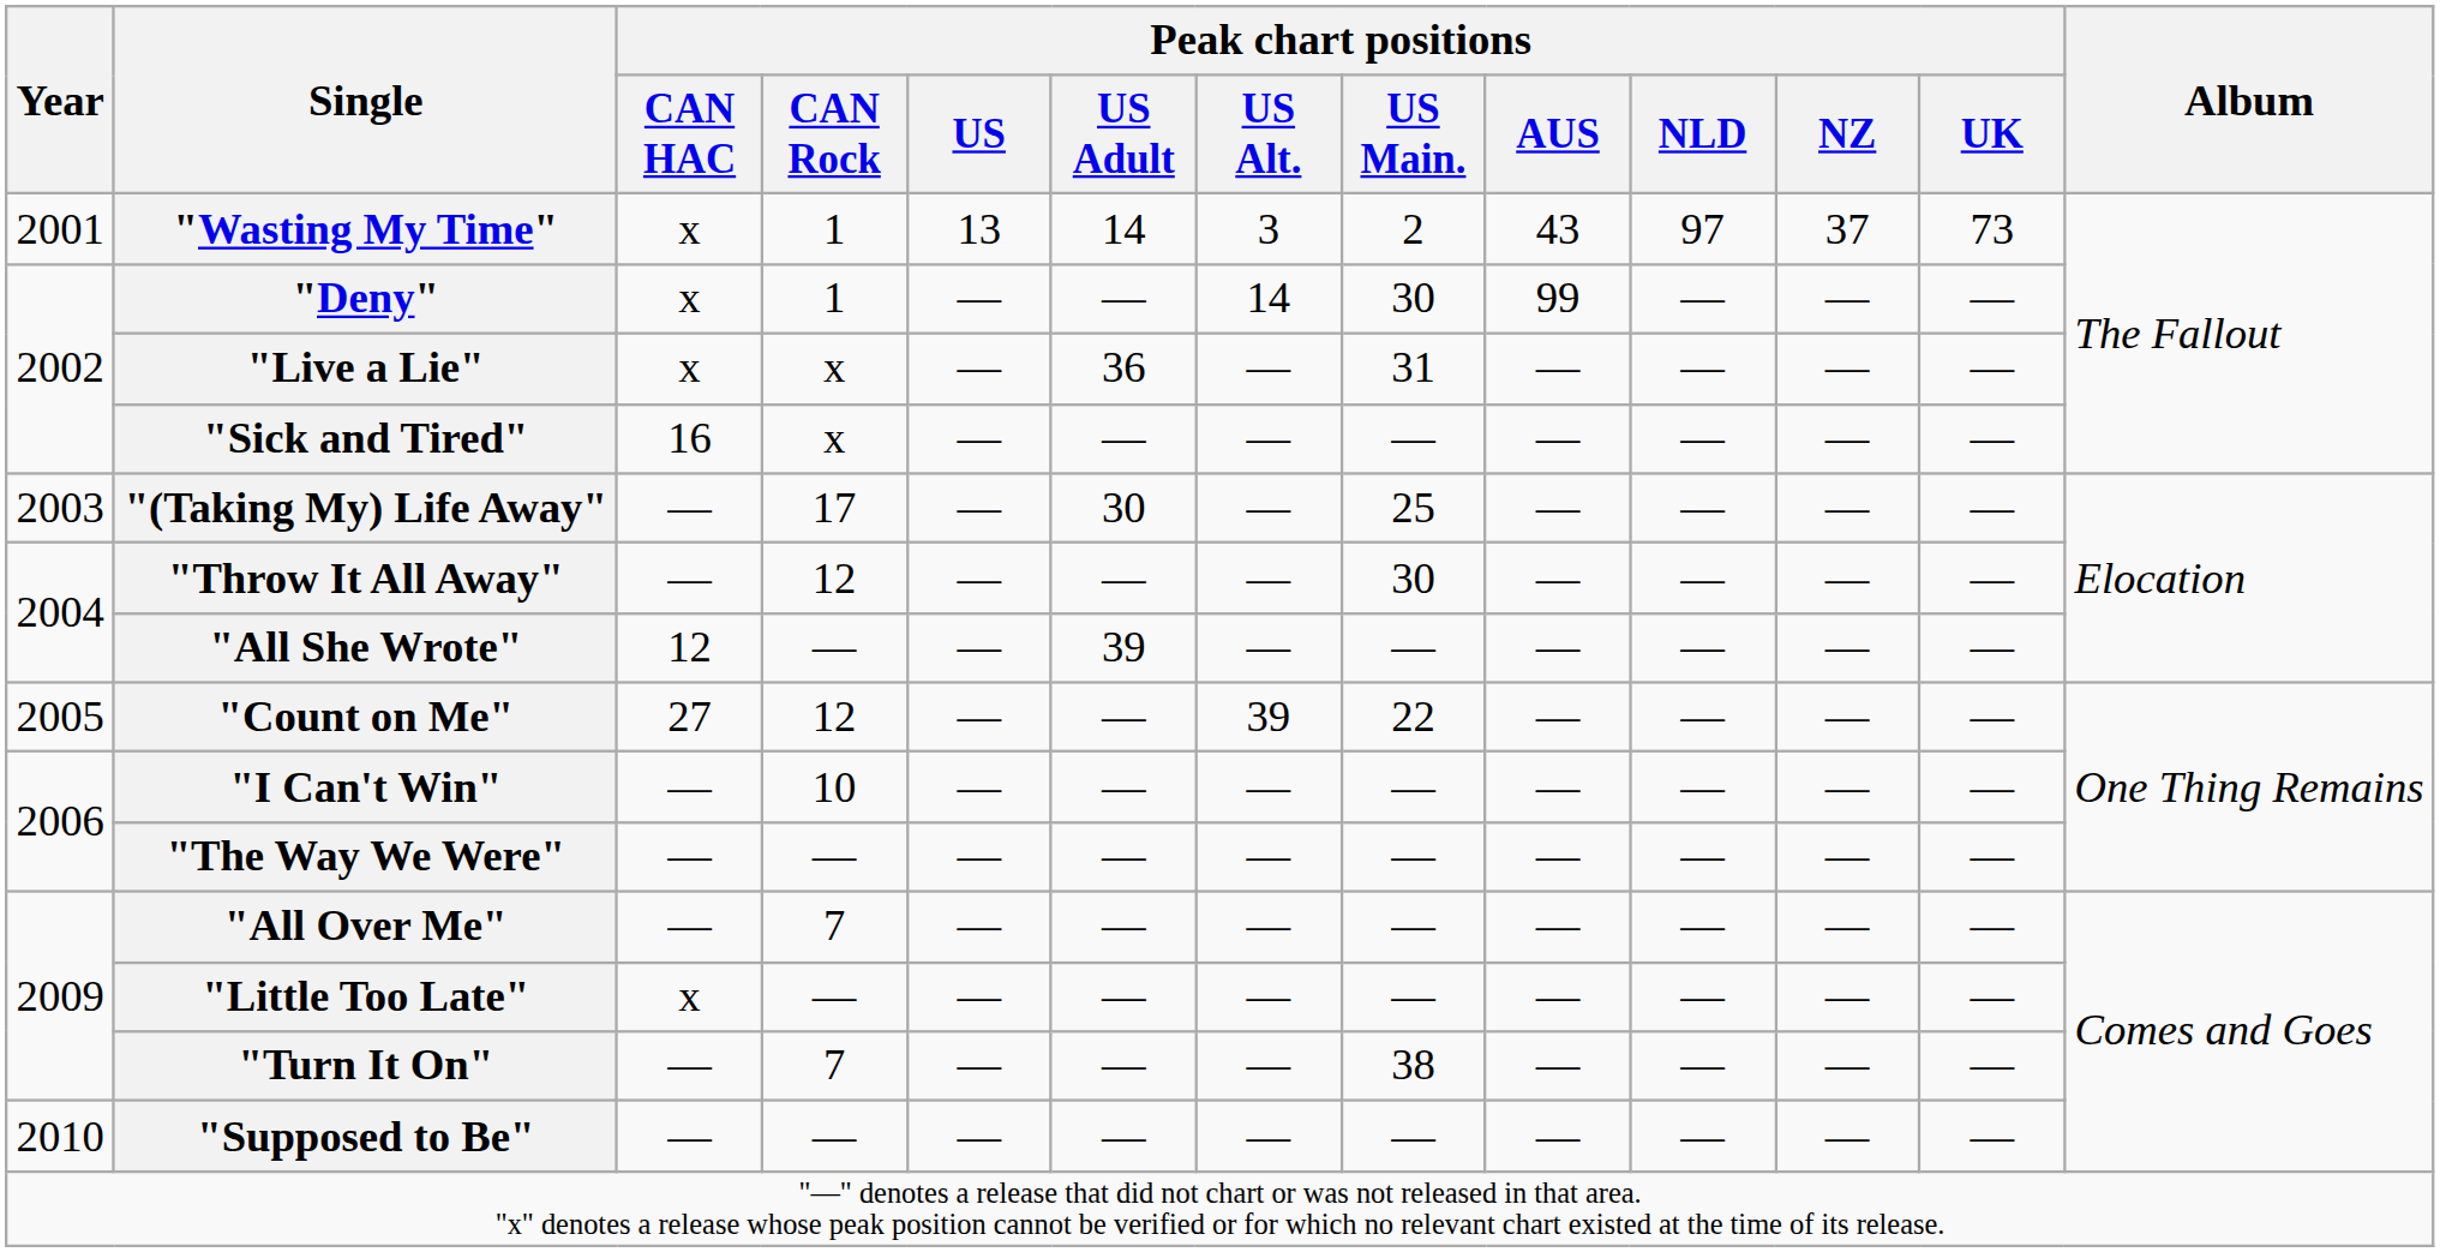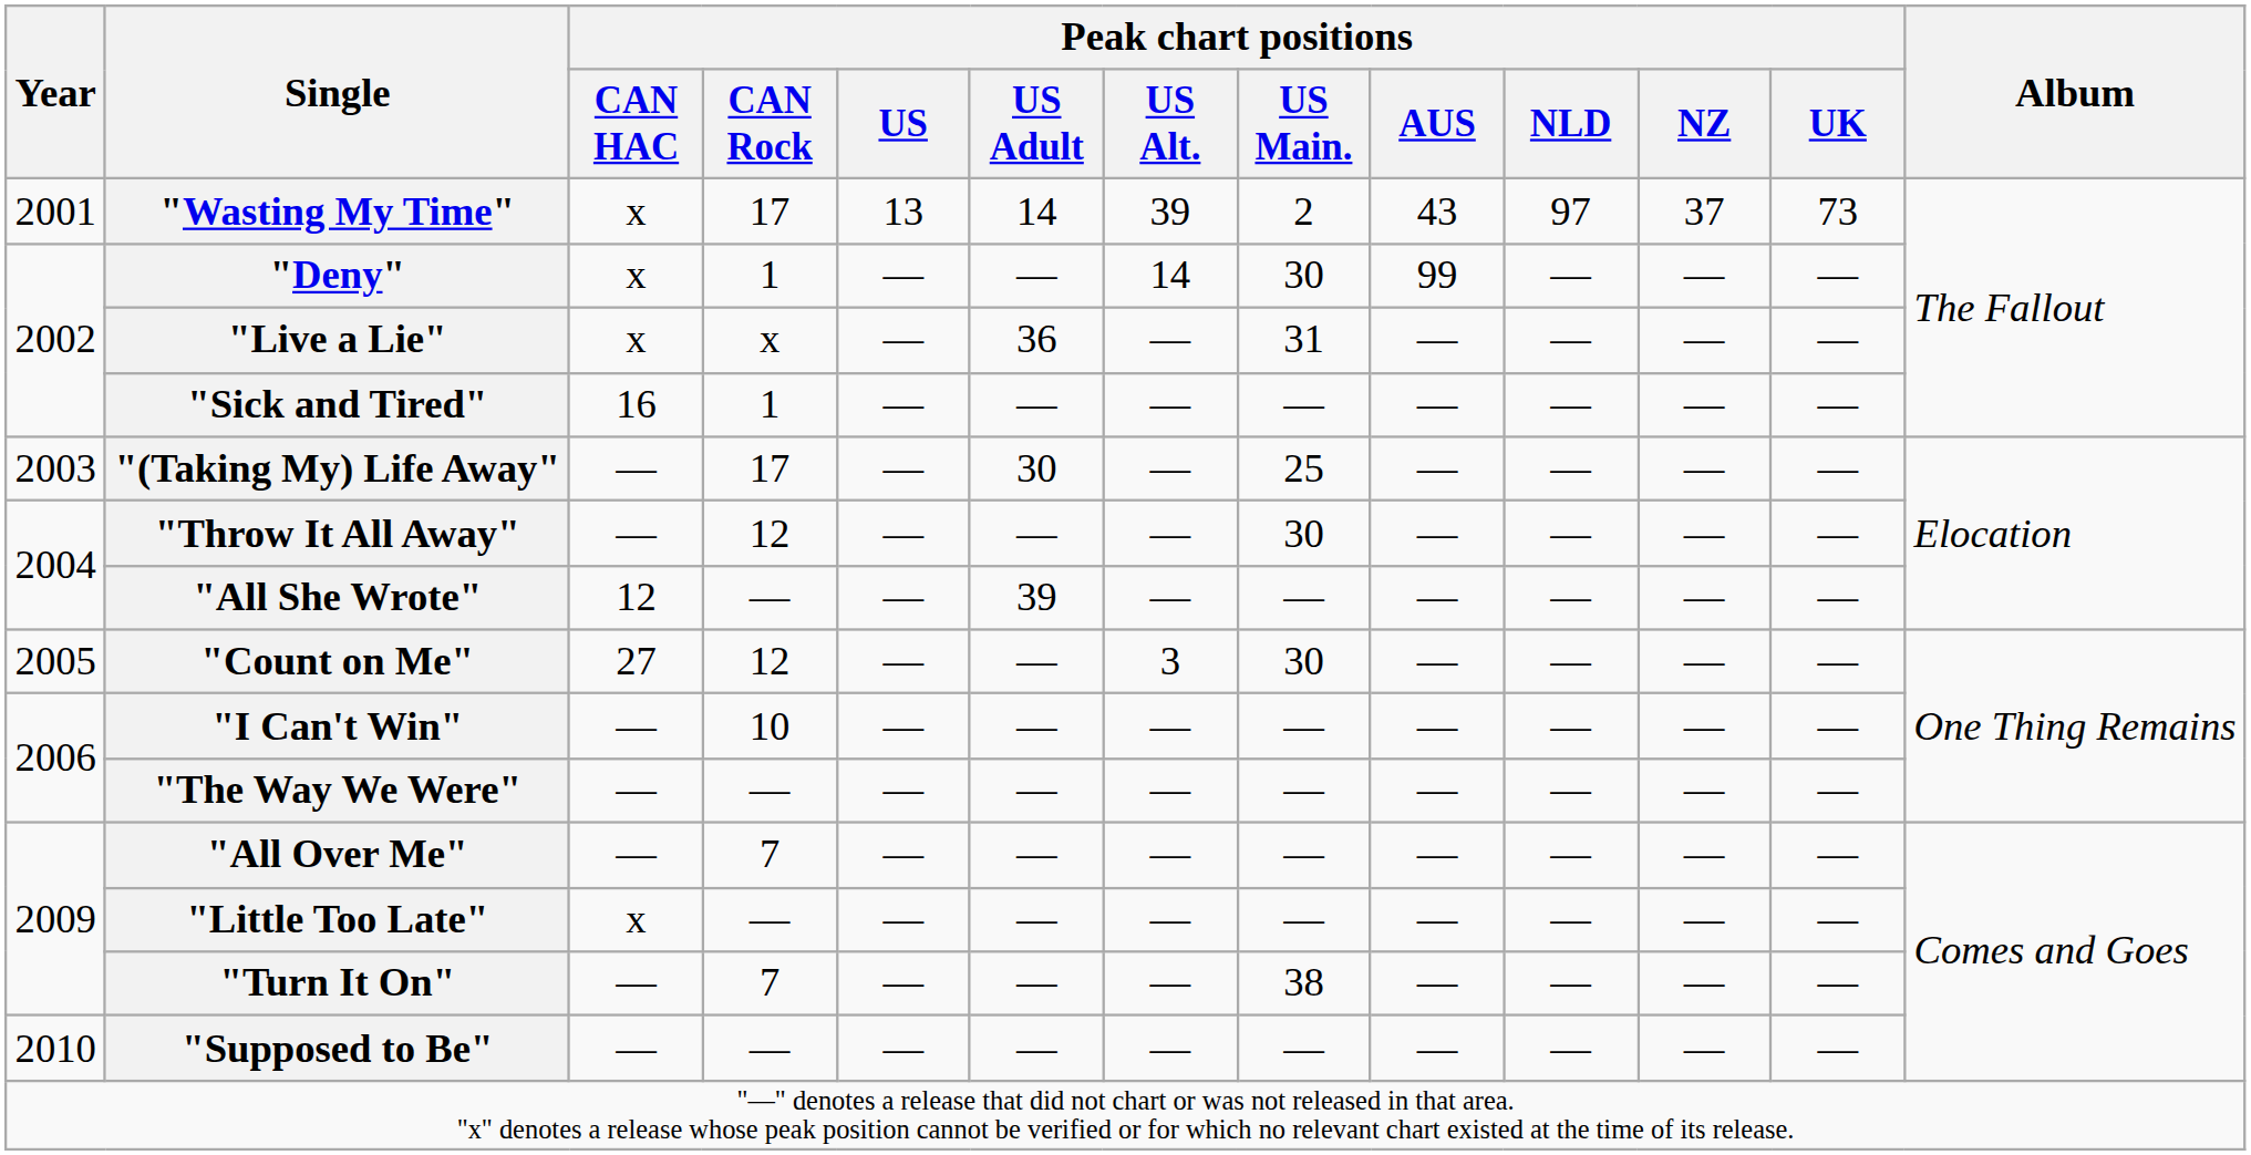 <table class="wikitable plainrowheaders" style="text-align:center;">
 <tr>
 <th rowspan="2">Year</th>
 <th rowspan="2">Single</th>
 <th colspan="10">Peak chart positions</th>
 <th rowspan="2">Album</th>
 </tr>
 <tr>
 <th style="width:3em;font-size:95%;"><a href='#'>CAN HAC</a><br></th>
 <th style="width:3em;font-size:95%;"><a href='#'>CAN<br>Rock</a><br></th>
 <th style="width:3em;font-size:95%;"><a href='#'>US</a><br></th>
 <th style="width:3em;font-size:95%;"><a href='#'>US<br>Adult</a><br></th>
 <th style="width:3em;font-size:95%;"><a href='#'>US<br>Alt.</a><br></th>
 <th style="width:3em;font-size:95%;"><a href='#'>US<br>Main.</a><br></th>
 <th style="width:3em;font-size:95%;"><a href='#'>AUS</a><br></th>
 <th style="width:3em;font-size:95%;"><a href='#'>NLD</a><br></th>
 <th style="width:3em;font-size:95%;"><a href='#'>NZ</a><br></th>
 <th style="width:3em;font-size:95%;"><a href='#'>UK</a><br></th>
 </tr>
 <tr>
 <td>2001</td>
 <th scope="row">"<a href='#'>Wasting My Time</a>"</th>
 <td>x</td>
-<td>1</td>
+<td>17</td>
 <td>13</td>
 <td>14</td>
-<td>3</td>
+<td>39</td>
 <td>2</td>
 <td>43</td>
 <td>97</td>
 <td>37</td>
 <td>73</td>
 <td align="left" rowspan="4"><em>The Fallout</em></td>
 </tr>
 <tr>
 <td rowspan="3">2002</td>
 <th scope="row">"<a href='#'>Deny</a>"</th>
 <td>x</td>
 <td>1</td>
 <td>—</td>
 <td>—</td>
 <td>14</td>
 <td>30</td>
 <td>99</td>
 <td>—</td>
 <td>—</td>
 <td>—</td>
 </tr>
 <tr>
 <th scope="row">"Live a Lie"</th>
 <td>x</td>
 <td>x</td>
 <td>—</td>
 <td>36</td>
 <td>—</td>
 <td>31</td>
 <td>—</td>
 <td>—</td>
 <td>—</td>
 <td>—</td>
 </tr>
 <tr>
 <th scope="row">"Sick and Tired"</th>
 <td>16</td>
-<td>x</td>
+<td>1</td>
 <td>—</td>
 <td>—</td>
 <td>—</td>
 <td>—</td>
 <td>—</td>
 <td>—</td>
 <td>—</td>
 <td>—</td>
 </tr>
 <tr>
 <td>2003</td>
 <th scope="row">"(Taking My) Life Away"</th>
 <td>—</td>
 <td>17</td>
 <td>—</td>
 <td>30</td>
 <td>—</td>
 <td>25</td>
 <td>—</td>
 <td>—</td>
 <td>—</td>
 <td>—</td>
 <td align="left" rowspan="3"><em>Elocation</em></td>
 </tr>
 <tr>
 <td rowspan="2">2004</td>
 <th scope="row">"Throw It All Away"</th>
 <td>—</td>
 <td>12</td>
 <td>—</td>
 <td>—</td>
 <td>—</td>
 <td>30</td>
 <td>—</td>
 <td>—</td>
 <td>—</td>
 <td>—</td>
 </tr>
 <tr>
 <th scope="row">"All She Wrote"</th>
 <td>12</td>
 <td>—</td>
 <td>—</td>
 <td>39</td>
 <td>—</td>
 <td>—</td>
 <td>—</td>
 <td>—</td>
 <td>—</td>
 <td>—</td>
 </tr>
 <tr>
 <td>2005</td>
 <th scope="row">"Count on Me"</th>
 <td>27</td>
 <td>12</td>
 <td>—</td>
 <td>—</td>
-<td>39</td>
-<td>22</td>
+<td>3</td>
+<td>30</td>
 <td>—</td>
 <td>—</td>
 <td>—</td>
 <td>—</td>
 <td align="left" rowspan="3"><em>One Thing Remains</em></td>
 </tr>
 <tr>
 <td rowspan="2">2006</td>
 <th scope="row">"I Can't Win"</th>
 <td>—</td>
 <td>10</td>
 <td>—</td>
 <td>—</td>
 <td>—</td>
 <td>—</td>
 <td>—</td>
 <td>—</td>
 <td>—</td>
 <td>—</td>
 </tr>
 <tr>
 <th scope="row">"The Way We Were"</th>
 <td>—</td>
 <td>—</td>
 <td>—</td>
 <td>—</td>
 <td>—</td>
 <td>—</td>
 <td>—</td>
 <td>—</td>
 <td>—</td>
 <td>—</td>
 </tr>
 <tr>
 <td rowspan="3">2009</td>
 <th scope="row">"All Over Me"</th>
 <td>—</td>
 <td>7 </td>
 <td>—</td>
 <td>—</td>
 <td>—</td>
 <td>—</td>
 <td>—</td>
 <td>—</td>
 <td>—</td>
 <td>—</td>
 <td align="left" rowspan="4"><em>Comes and Goes</em></td>
 </tr>
 <tr>
 <th scope="row">"Little Too Late"</th>
 <td>x</td>
 <td>—</td>
 <td>—</td>
 <td>—</td>
 <td>—</td>
 <td>—</td>
 <td>—</td>
 <td>—</td>
 <td>—</td>
 <td>—</td>
 </tr>
 <tr>
 <th scope="row">"Turn It On"</th>
 <td>—</td>
 <td>7 </td>
 <td>—</td>
 <td>—</td>
 <td>—</td>
 <td>38</td>
 <td>—</td>
 <td>—</td>
 <td>—</td>
 <td>—</td>
 </tr>
 <tr>
 <td>2010</td>
 <th scope="row">"Supposed to Be"</th>
 <td>—</td>
 <td>—</td>
 <td>—</td>
 <td>—</td>
 <td>—</td>
 <td>—</td>
 <td>—</td>
 <td>—</td>
 <td>—</td>
 <td>—</td>
 </tr>
 <tr>
 <td align="center" colspan="13" style="font-size: 8pt">"—" denotes a release that did not chart or was not released in that area.<br>"x" denotes a release whose peak position cannot be verified or for which no relevant chart existed at the time of its release.</td>
 </tr>
 </table>
